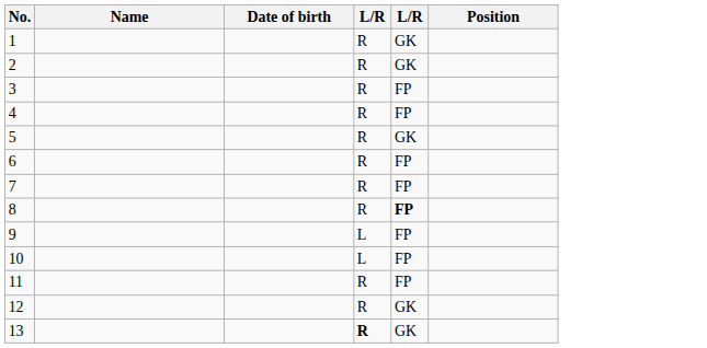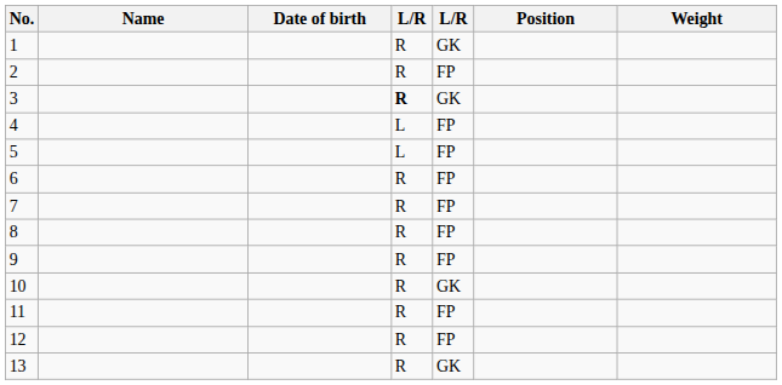 <table class=wikitable sortable style=font-size:100%; text-align:center;>
 <tr>
 <th>No.</th>
 <th style=width:12em>Name</th>
 <th style=width:8em>Date of birth</th>
 <th style=width:2em>L/R</th>
 <th style=width:2em>L/R</th>
 <th style=width:8em>Position</th>
+<th style=width:9em>Weight</th>
 </tr>
 <tr>
 <td>1</td>
 <td align=left></td>
 <td></td>
 <td>R</td>
 <td>GK</td>
 <td></td>
+<td></td>
 </tr>
 <tr>
 <td>2</td>
 <td align=left></td>
 <td></td>
 <td>R</td>
-<td>GK</td>
+<td>FP</td>
+<td></td>
 <td></td>
 </tr>
 <tr>
 <td>3</td>
 <td align=left></td>
 <td></td>
-<td>R</td>
-<td>FP</td>
+<td><strong>R</strong></td>
+<td>GK</td>
+<td></td>
 <td></td>
 </tr>
 <tr>
 <td>4</td>
 <td align=left></td>
 <td></td>
-<td>R</td>
+<td>L</td>
 <td>FP</td>
+<td></td>
 <td></td>
 </tr>
 <tr>
 <td>5</td>
 <td align=left></td>
 <td></td>
-<td>R</td>
-<td>GK</td>
+<td>L</td>
+<td>FP</td>
+<td></td>
 <td></td>
 </tr>
 <tr>
 <td>6</td>
 <td align=left></td>
 <td></td>
 <td>R</td>
 <td>FP</td>
 <td></td>
+<td></td>
 </tr>
 <tr>
 <td>7</td>
 <td align=left></td>
 <td></td>
 <td>R</td>
 <td>FP</td>
 <td></td>
+<td></td>
 </tr>
 <tr>
 <td>8</td>
 <td align=left></td>
 <td></td>
 <td>R</td>
-<td><strong>FP</strong></td>
+<td>FP</td>
+<td></td>
 <td></td>
 </tr>
 <tr>
 <td>9</td>
 <td align=left></td>
 <td></td>
-<td>L</td>
+<td>R</td>
 <td>FP</td>
+<td></td>
 <td></td>
 </tr>
 <tr>
 <td>10</td>
 <td align=left></td>
 <td></td>
-<td>L</td>
-<td>FP</td>
+<td>R</td>
+<td>GK</td>
+<td></td>
 <td></td>
 </tr>
 <tr>
 <td>11</td>
 <td align=left></td>
 <td></td>
 <td>R</td>
 <td>FP</td>
 <td></td>
+<td></td>
 </tr>
 <tr>
 <td>12</td>
 <td align=left></td>
 <td></td>
 <td>R</td>
-<td>GK</td>
+<td>FP</td>
+<td></td>
 <td></td>
 </tr>
 <tr>
 <td>13</td>
 <td align=left></td>
 <td></td>
-<td><strong>R</strong></td>
+<td>R</td>
 <td>GK</td>
+<td></td>
 <td></td>
 </tr>
 </table>
